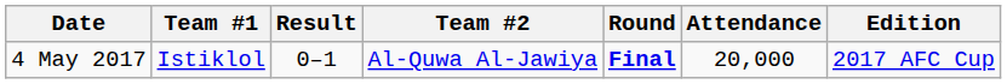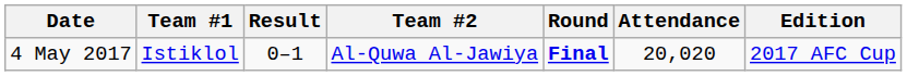 <table class="wikitable plainrowheaders sortable" style="text-align:center">
 <tr>
 <th>Date</th>
 <th>Team #1</th>
 <th>Result</th>
 <th>Team #2</th>
 <th>Round</th>
 <th>Attendance</th>
 <th>Edition</th>
 </tr>
 <tr>
 <td>4 May 2017</td>
 <td> <a href='#'>Istiklol</a></td>
 <td>0–1</td>
 <td> <a href='#'>Al-Quwa Al-Jawiya</a></td>
 <td><strong><a href='#'>Final</a></strong></td>
-<td>20,000</td>
+<td>20,020</td>
 <td><a href='#'>2017 AFC Cup</a></td>
 </tr>
 </table>
